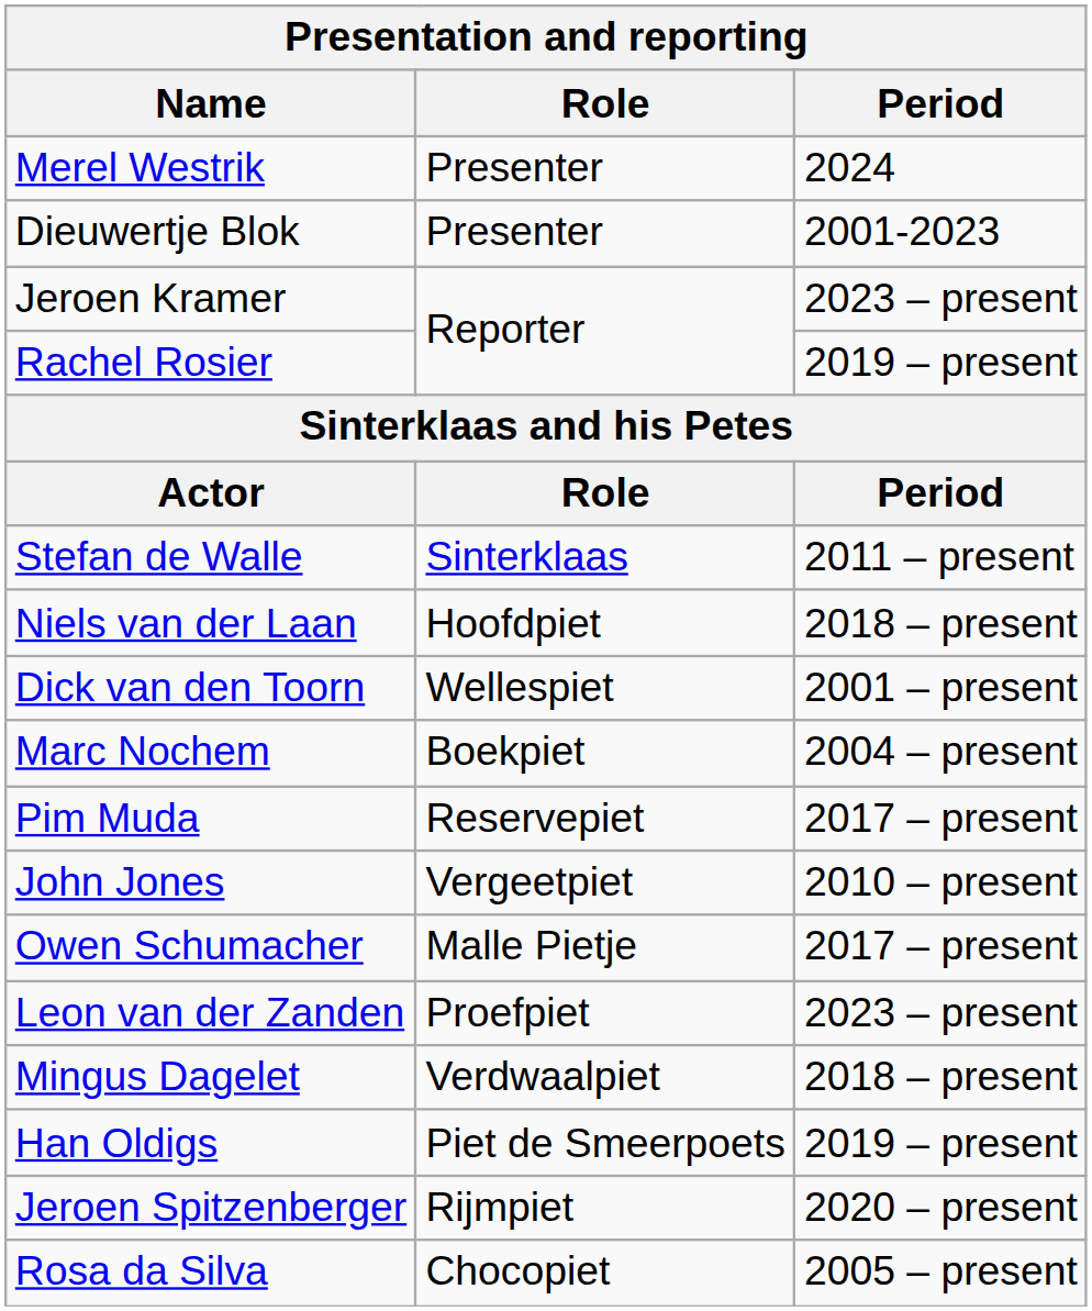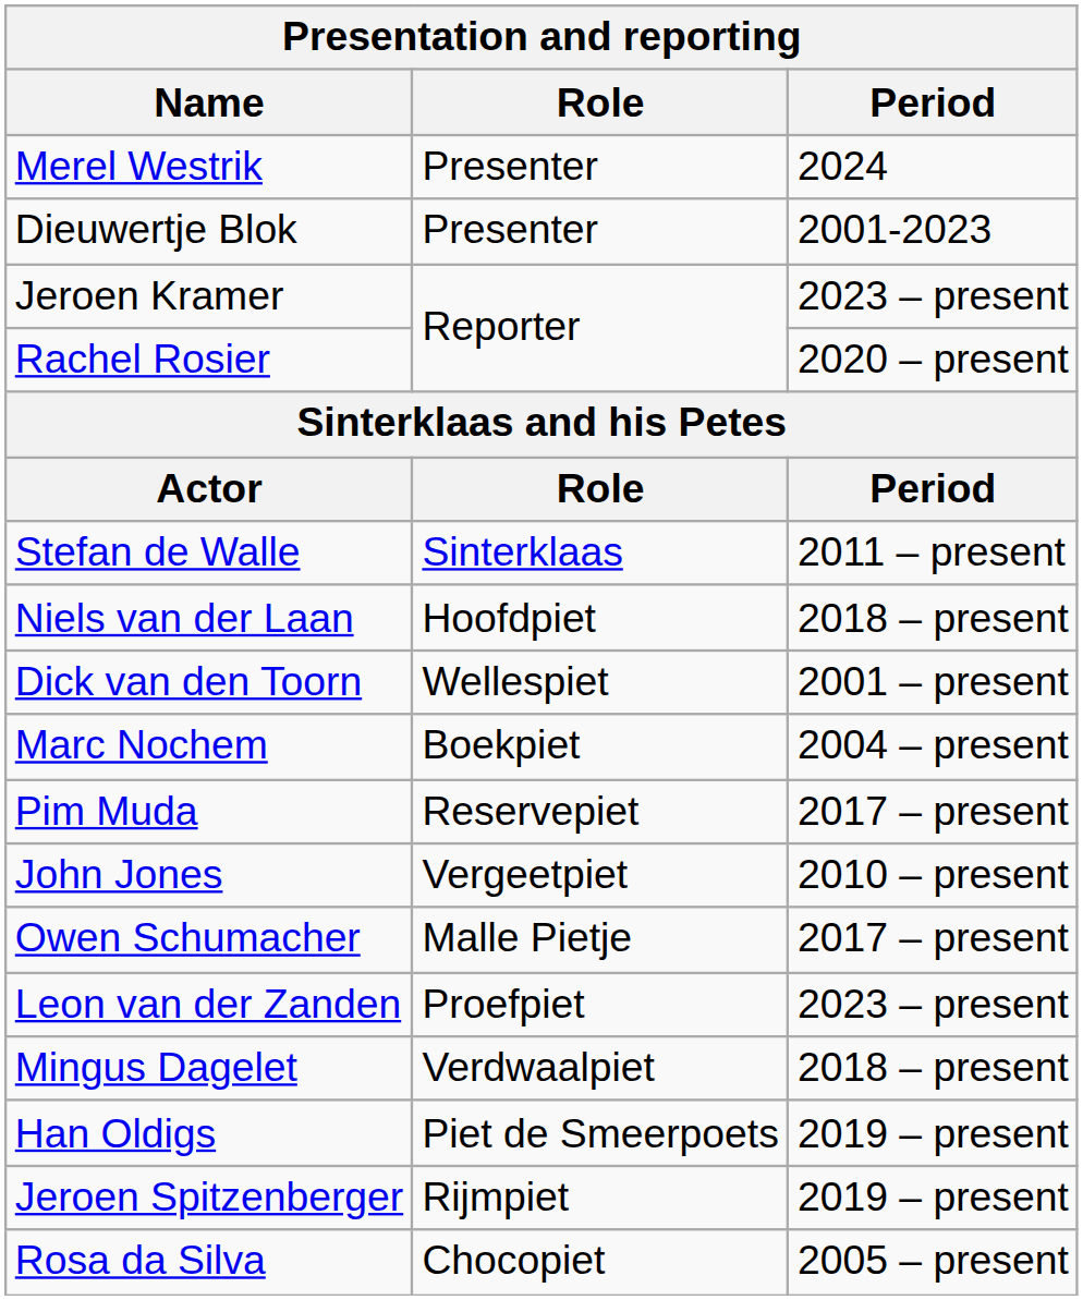 <table class="wikitable">
 <tr>
 <th colspan="3">Presentation and reporting</th>
 </tr>
 <tr>
 <th>Name</th>
 <th>Role</th>
 <th>Period</th>
 </tr>
 <tr>
 <td><a href='#'>Merel Westrik</a></td>
 <td>Presenter</td>
 <td>2024</td>
 </tr>
 <tr>
 <td>Dieuwertje Blok</td>
 <td>Presenter</td>
 <td>2001-2023</td>
 </tr>
 <tr>
 <td>Jeroen Kramer</td>
 <td rowspan="2">Reporter</td>
 <td>2023 – present</td>
 </tr>
 <tr>
 <td><a href='#'>Rachel Rosier</a></td>
-<td>2019 – present</td>
+<td>2020 – present</td>
 </tr>
 <tr>
 <th colspan="3">Sinterklaas and his Petes</th>
 </tr>
 <tr>
 <th>Actor</th>
 <th>Role</th>
 <th>Period</th>
 </tr>
 <tr>
 <td><a href='#'>Stefan de Walle</a></td>
 <td><a href='#'>Sinterklaas</a></td>
 <td>2011 – present</td>
 </tr>
 <tr>
 <td><a href='#'>Niels van der Laan</a></td>
 <td>Hoofdpiet</td>
 <td>2018 – present</td>
 </tr>
 <tr>
 <td><a href='#'>Dick van den Toorn</a></td>
 <td>Wellespiet</td>
 <td>2001 – present</td>
 </tr>
 <tr>
 <td><a href='#'>Marc Nochem</a></td>
 <td>Boekpiet</td>
 <td>2004 – present</td>
 </tr>
 <tr>
 <td><a href='#'>Pim Muda</a></td>
 <td>Reservepiet</td>
 <td>2017 – present</td>
 </tr>
 <tr>
 <td><a href='#'>John Jones</a></td>
 <td>Vergeetpiet</td>
 <td>2010 – present</td>
 </tr>
 <tr>
 <td><a href='#'>Owen Schumacher</a></td>
 <td>Malle Pietje</td>
 <td>2017 – present</td>
 </tr>
 <tr>
 <td><a href='#'>Leon van der Zanden</a></td>
 <td>Proefpiet</td>
 <td>2023 – present</td>
 </tr>
 <tr>
 <td><a href='#'>Mingus Dagelet</a></td>
 <td>Verdwaalpiet</td>
 <td>2018 – present</td>
 </tr>
 <tr>
 <td><a href='#'>Han Oldigs</a></td>
 <td>Piet de Smeerpoets</td>
 <td>2019 – present</td>
 </tr>
 <tr>
 <td><a href='#'>Jeroen Spitzenberger</a></td>
 <td>Rijmpiet</td>
-<td>2020 – present</td>
+<td>2019 – present</td>
 </tr>
 <tr>
 <td><a href='#'>Rosa da Silva</a></td>
 <td>Chocopiet</td>
 <td>2005 – present</td>
 </tr>
 </table>
